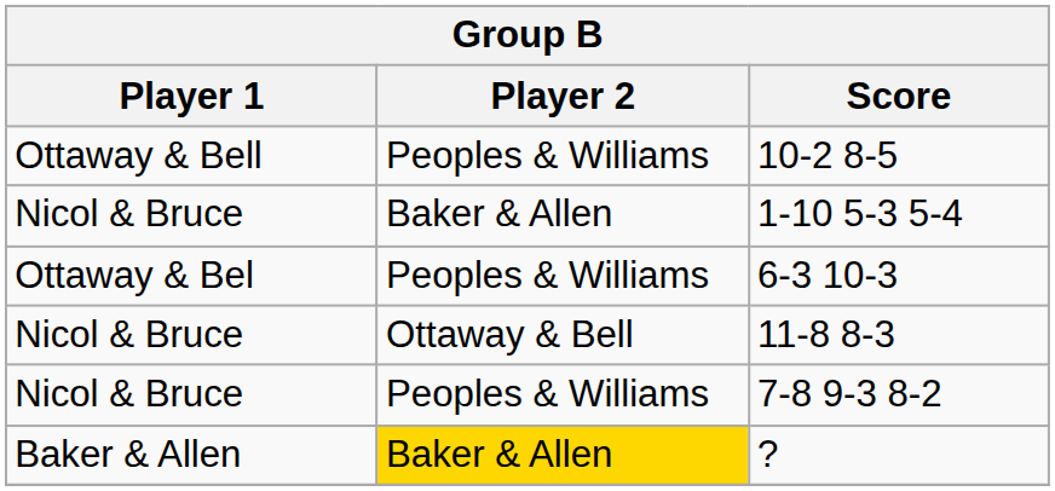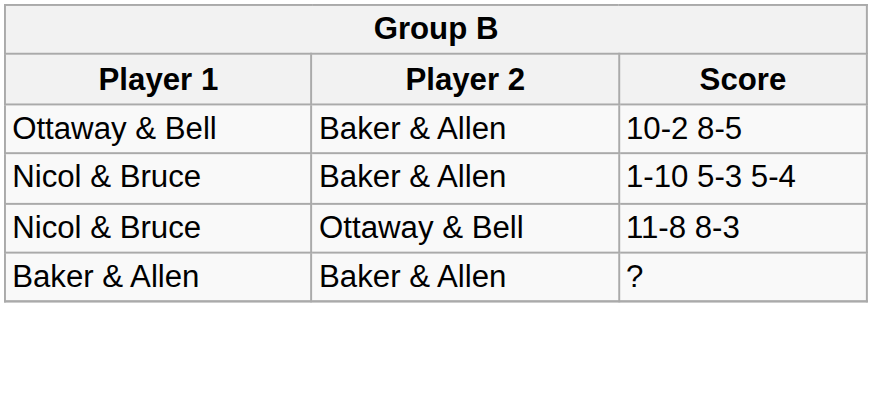 <table class="wikitable">
 <tr>
 <th colspan="3">Group B</th>
 </tr>
 <tr>
 <th width=150>Player 1</th>
 <th width=150>Player 2</th>
 <th width=120>Score</th>
 </tr>
 <tr>
 <td>Ottaway & Bell</td>
-<td>Peoples & Williams</td>
+<td>Baker & Allen</td>
 <td>10-2 8-5</td>
 </tr>
 <tr>
 <td>Nicol & Bruce</td>
 <td>Baker & Allen</td>
 <td>1-10 5-3 5-4</td>
 </tr>
 <tr>
-<td>Ottaway & Bel</td>
-<td>Peoples & Williams</td>
-<td>6-3 10-3</td>
-</tr>
-<tr>
 <td>Nicol & Bruce</td>
 <td>Ottaway & Bell</td>
 <td>11-8 8-3</td>
 </tr>
 <tr>
-<td>Nicol & Bruce</td>
-<td>Peoples & Williams</td>
-<td>7-8 9-3 8-2</td>
-</tr>
-<tr>
 <td>Baker & Allen</td>
-<td style="background: gold;">Baker & Allen</td>
+<td>Baker & Allen</td>
 <td>?</td>
 </tr>
 <tr>
 </tr>
 </table>
